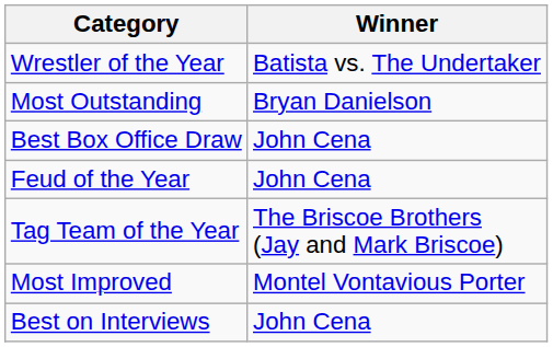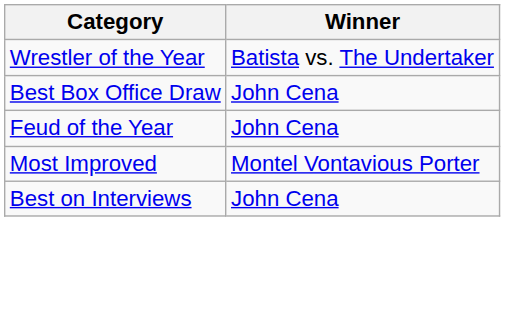 <table class="wikitable">
 <tr>
 <th>Category</th>
 <th>Winner</th>
 </tr>
 <tr>
 <td><a href='#'>Wrestler of the Year</a></td>
 <td><a href='#'>Batista</a> vs. <a href='#'>The Undertaker</a></td>
 </tr>
 <tr>
-<td><a href='#'>Most Outstanding</a></td>
-<td><a href='#'>Bryan Danielson</a></td>
-</tr>
-<tr>
 <td><a href='#'>Best Box Office Draw</a></td>
 <td><a href='#'>John Cena</a></td>
 </tr>
 <tr>
 <td><a href='#'>Feud of the Year</a></td>
 <td><a href='#'>John Cena</a></td>
-</tr>
-<tr>
-<td><a href='#'>Tag Team of the Year</a></td>
-<td><a href='#'>The Briscoe Brothers</a><br>(<a href='#'>Jay</a> and <a href='#'>Mark Briscoe</a>)</td>
 </tr>
 <tr>
 <td><a href='#'>Most Improved</a></td>
 <td><a href='#'>Montel Vontavious Porter</a></td>
 </tr>
 <tr>
 <td><a href='#'>Best on Interviews</a></td>
 <td><a href='#'>John Cena</a></td>
 </tr>
 </table>
